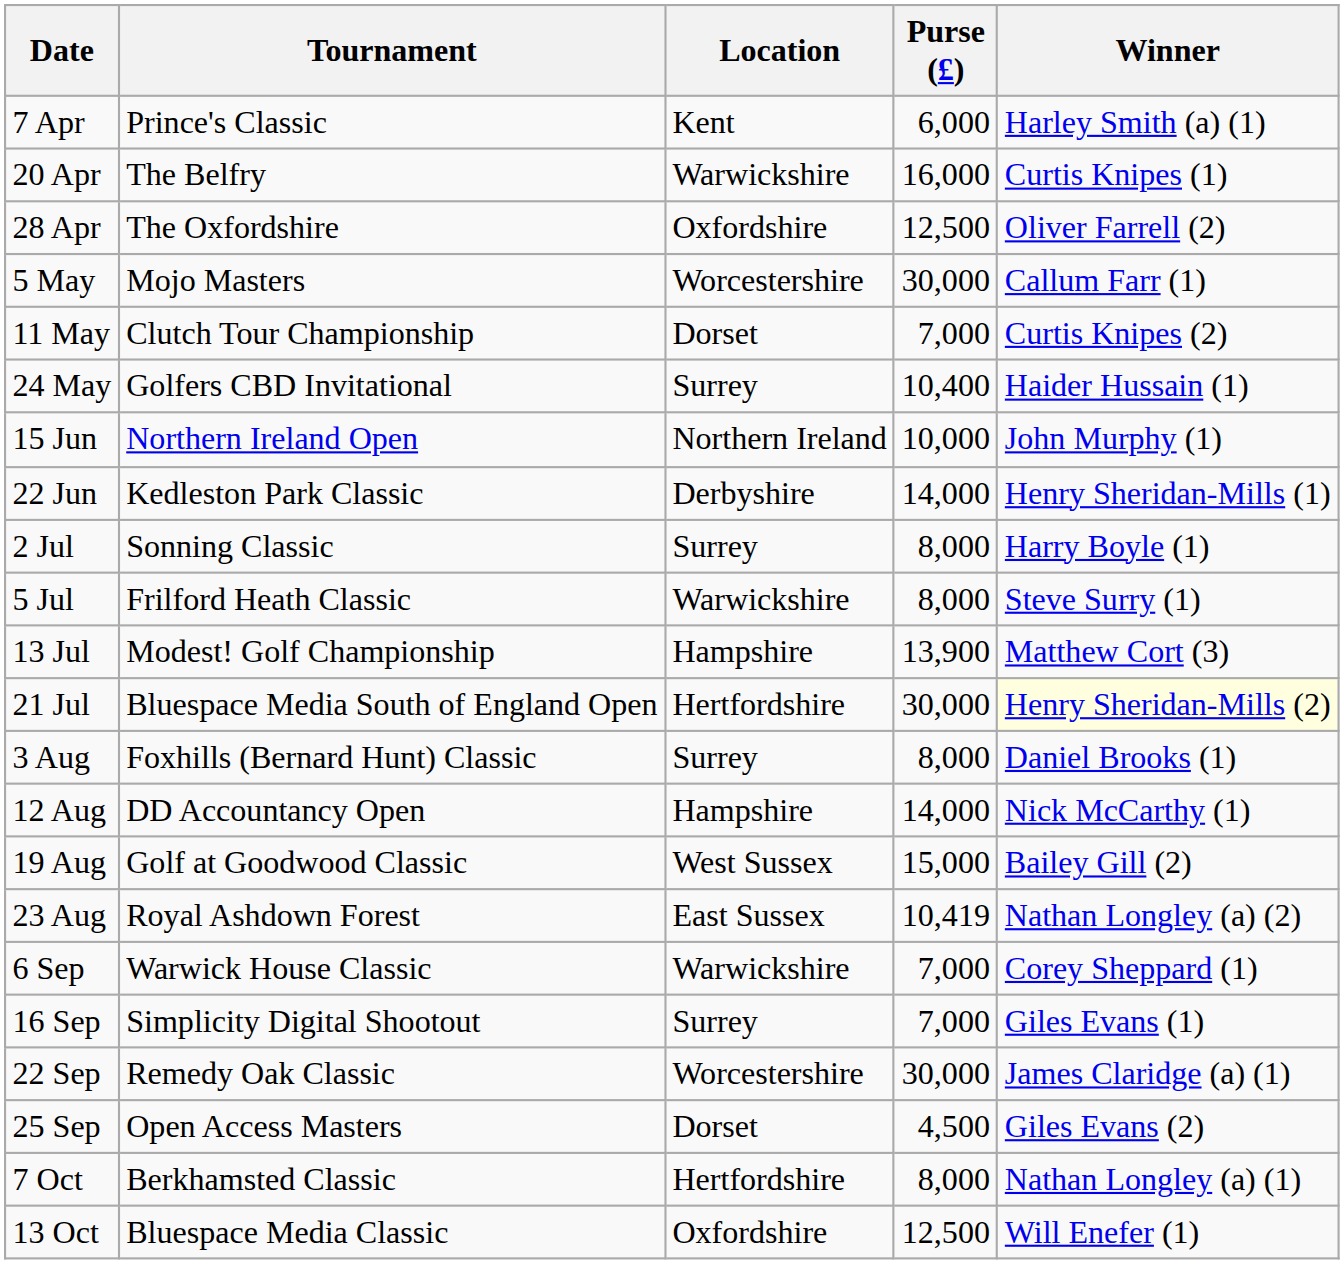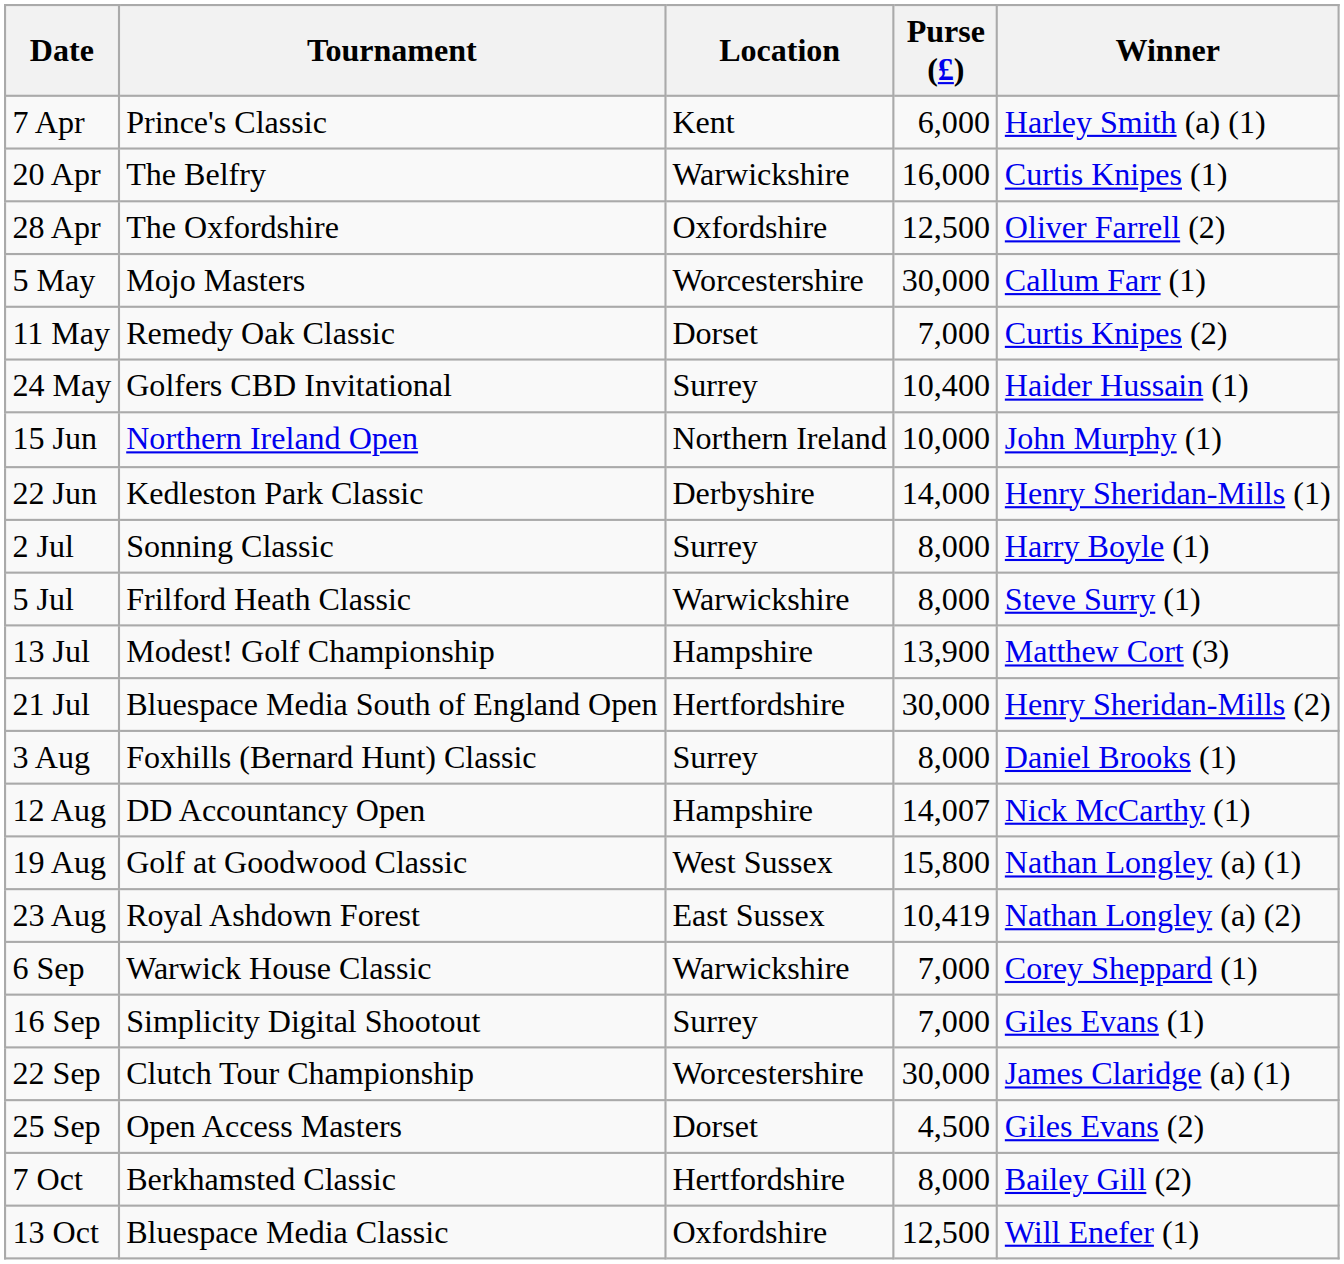 <table class="wikitable" style="font-size:95%;">
 <tr>
 <th>Date</th>
 <th>Tournament</th>
 <th>Location</th>
 <th>Purse<br>(<a href='#'>£</a>)</th>
 <th>Winner</th>
 </tr>
 <tr>
 <td>7 Apr</td>
 <td>Prince's Classic</td>
 <td>Kent</td>
 <td align=right>6,000</td>
 <td> <a href='#'>Harley Smith</a> (a) (1)</td>
 </tr>
 <tr>
 <td>20 Apr</td>
 <td>The Belfry</td>
 <td>Warwickshire</td>
 <td align=right>16,000</td>
 <td> <a href='#'>Curtis Knipes</a> (1)</td>
 </tr>
 <tr>
 <td>28 Apr</td>
 <td>The Oxfordshire</td>
 <td>Oxfordshire</td>
 <td align=right>12,500</td>
 <td> <a href='#'>Oliver Farrell</a> (2)</td>
 </tr>
 <tr>
 <td>5 May</td>
 <td>Mojo Masters</td>
 <td>Worcestershire</td>
 <td align=right>30,000</td>
 <td> <a href='#'>Callum Farr</a> (1)</td>
 </tr>
 <tr>
 <td>11 May</td>
-<td>Clutch Tour Championship</td>
+<td>Remedy Oak Classic</td>
 <td>Dorset</td>
 <td align=right>7,000</td>
 <td> <a href='#'>Curtis Knipes</a> (2)</td>
 </tr>
 <tr>
 <td>24 May</td>
 <td>Golfers CBD Invitational</td>
 <td>Surrey</td>
 <td align=right>10,400</td>
 <td> <a href='#'>Haider Hussain</a> (1)</td>
 </tr>
 <tr>
 <td>15 Jun</td>
 <td><a href='#'>Northern Ireland Open</a></td>
 <td>Northern Ireland</td>
 <td align=right>10,000</td>
 <td> <a href='#'>John Murphy</a> (1)</td>
 </tr>
 <tr>
 <td>22 Jun</td>
 <td>Kedleston Park Classic</td>
 <td>Derbyshire</td>
 <td align=right>14,000</td>
 <td> <a href='#'>Henry Sheridan-Mills</a> (1)</td>
 </tr>
 <tr>
 <td>2 Jul</td>
 <td>Sonning Classic</td>
 <td>Surrey</td>
 <td align=right>8,000</td>
 <td> <a href='#'>Harry Boyle</a> (1)</td>
 </tr>
 <tr>
 <td>5 Jul</td>
 <td>Frilford Heath Classic</td>
 <td>Warwickshire</td>
 <td align=right>8,000</td>
 <td> <a href='#'>Steve Surry</a> (1)</td>
 </tr>
 <tr>
 <td>13 Jul</td>
 <td>Modest! Golf Championship</td>
 <td>Hampshire</td>
 <td align=right>13,900</td>
 <td> <a href='#'>Matthew Cort</a> (3)</td>
 </tr>
 <tr>
 <td>21 Jul</td>
 <td>Bluespace Media South of England Open</td>
 <td>Hertfordshire</td>
 <td align=right>30,000</td>
-<td style="background: lightyellow;"> <a href='#'>Henry Sheridan-Mills</a> (2)</td>
+<td> <a href='#'>Henry Sheridan-Mills</a> (2)</td>
 </tr>
 <tr>
 <td>3 Aug</td>
 <td>Foxhills (Bernard Hunt) Classic</td>
 <td>Surrey</td>
 <td align=right>8,000</td>
 <td> <a href='#'>Daniel Brooks</a> (1)</td>
 </tr>
 <tr>
 <td>12 Aug</td>
 <td>DD Accountancy Open</td>
 <td>Hampshire</td>
-<td align=right>14,000</td>
+<td align=right>14,007</td>
 <td> <a href='#'>Nick McCarthy</a> (1)</td>
 </tr>
 <tr>
 <td>19 Aug</td>
 <td>Golf at Goodwood Classic</td>
 <td>West Sussex</td>
-<td align=right>15,000</td>
-<td> <a href='#'>Bailey Gill</a> (2)</td>
+<td align=right>15,800</td>
+<td> <a href='#'>Nathan Longley</a> (a) (1)</td>
 </tr>
 <tr>
 <td>23 Aug</td>
 <td>Royal Ashdown Forest</td>
 <td>East Sussex</td>
 <td align=right>10,419</td>
 <td> <a href='#'>Nathan Longley</a> (a) (2)</td>
 </tr>
 <tr>
 <td>6 Sep</td>
 <td>Warwick House Classic</td>
 <td>Warwickshire</td>
 <td align=right>7,000</td>
 <td> <a href='#'>Corey Sheppard</a> (1)</td>
 </tr>
 <tr>
 <td>16 Sep</td>
 <td>Simplicity Digital Shootout</td>
 <td>Surrey</td>
 <td align=right>7,000</td>
 <td> <a href='#'>Giles Evans</a> (1)</td>
 </tr>
 <tr>
 <td>22 Sep</td>
-<td>Remedy Oak Classic</td>
+<td>Clutch Tour Championship</td>
 <td>Worcestershire</td>
 <td align=right>30,000</td>
 <td> <a href='#'>James Claridge</a> (a) (1)</td>
 </tr>
 <tr>
 <td>25 Sep</td>
 <td>Open Access Masters</td>
 <td>Dorset</td>
 <td align=right>4,500</td>
 <td> <a href='#'>Giles Evans</a> (2)</td>
 </tr>
 <tr>
 <td>7 Oct</td>
 <td>Berkhamsted Classic</td>
 <td>Hertfordshire</td>
 <td align=right>8,000</td>
-<td> <a href='#'>Nathan Longley</a> (a) (1)</td>
+<td> <a href='#'>Bailey Gill</a> (2)</td>
 </tr>
 <tr>
 <td>13 Oct</td>
 <td>Bluespace Media Classic</td>
 <td>Oxfordshire</td>
 <td align=right>12,500</td>
 <td> <a href='#'>Will Enefer</a> (1)</td>
 </tr>
 </table>
